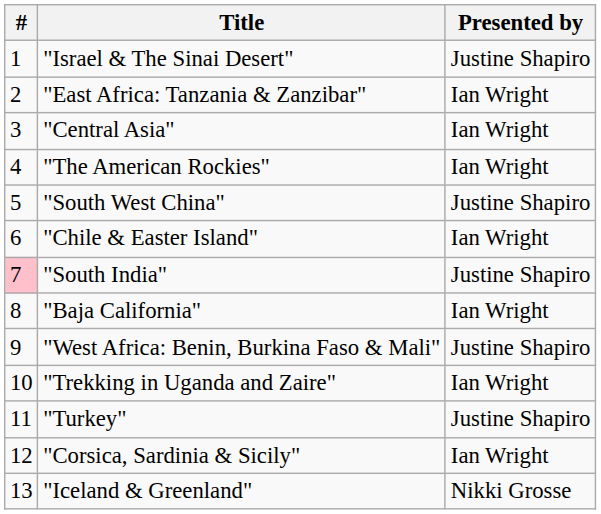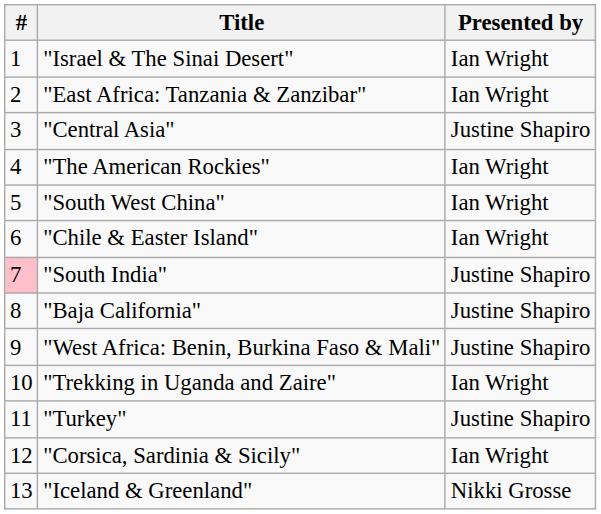 <table class="wikitable">
 <tr>
 <th>#</th>
 <th>Title</th>
 <th>Presented by</th>
 </tr>
 <tr>
 <td>1</td>
 <td>"Israel & The Sinai Desert"</td>
-<td>Justine Shapiro</td>
+<td>Ian Wright</td>
 </tr>
 <tr>
 <td>2</td>
 <td>"East Africa: Tanzania & Zanzibar"</td>
 <td>Ian Wright</td>
 </tr>
 <tr>
 <td>3</td>
 <td>"Central Asia"</td>
-<td>Ian Wright</td>
+<td>Justine Shapiro</td>
 </tr>
 <tr>
 <td>4</td>
 <td>"The American Rockies"</td>
 <td>Ian Wright</td>
 </tr>
 <tr>
 <td>5</td>
 <td>"South West China"</td>
-<td>Justine Shapiro</td>
+<td>Ian Wright</td>
 </tr>
 <tr>
 <td>6</td>
 <td>"Chile & Easter Island"</td>
 <td>Ian Wright</td>
 </tr>
 <tr>
 <td style="background: pink;">7</td>
 <td>"South India"</td>
 <td>Justine Shapiro</td>
 </tr>
 <tr>
 <td>8</td>
 <td>"Baja California"</td>
-<td>Ian Wright</td>
+<td>Justine Shapiro</td>
 </tr>
 <tr>
 <td>9</td>
 <td>"West Africa: Benin, Burkina Faso & Mali"</td>
 <td>Justine Shapiro</td>
 </tr>
 <tr>
 <td>10</td>
 <td>"Trekking in Uganda and Zaire"</td>
 <td>Ian Wright</td>
 </tr>
 <tr>
 <td>11</td>
 <td>"Turkey"</td>
 <td>Justine Shapiro</td>
 </tr>
 <tr>
 <td>12</td>
 <td>"Corsica, Sardinia & Sicily"</td>
 <td>Ian Wright</td>
 </tr>
 <tr>
 <td>13</td>
 <td>"Iceland & Greenland"</td>
 <td>Nikki Grosse</td>
 </tr>
 </table>
